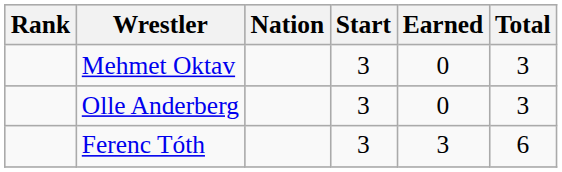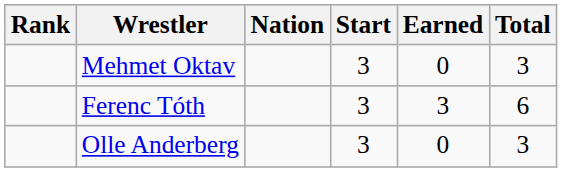 <table class="wikitable sortable" style="text-align:center;">
 <tr>
 <th>Rank</th>
 <th>Wrestler</th>
 <th>Nation</th>
 <th>Start</th>
 <th>Earned</th>
 <th>Total</th>
 </tr>
 <tr>
 <td></td>
 <td align=left><a href='#'>Mehmet Oktav</a></td>
 <td align=left></td>
 <td>3</td>
 <td>0</td>
 <td>3</td>
 </tr>
 <tr>
 <td></td>
+<td align=left><a href='#'>Ferenc Tóth</a></td>
+<td align=left></td>
+<td>3</td>
+<td>3</td>
+<td>6</td>
+</tr>
+<tr>
+<td></td>
 <td align=left><a href='#'>Olle Anderberg</a></td>
 <td align=left></td>
 <td>3</td>
 <td>0</td>
 <td>3</td>
 </tr>
-<tr>
-<td></td>
-<td align=left><a href='#'>Ferenc Tóth</a></td>
-<td align=left></td>
-<td>3</td>
-<td>3</td>
-<td>6</td>
-</tr>
 </table>
